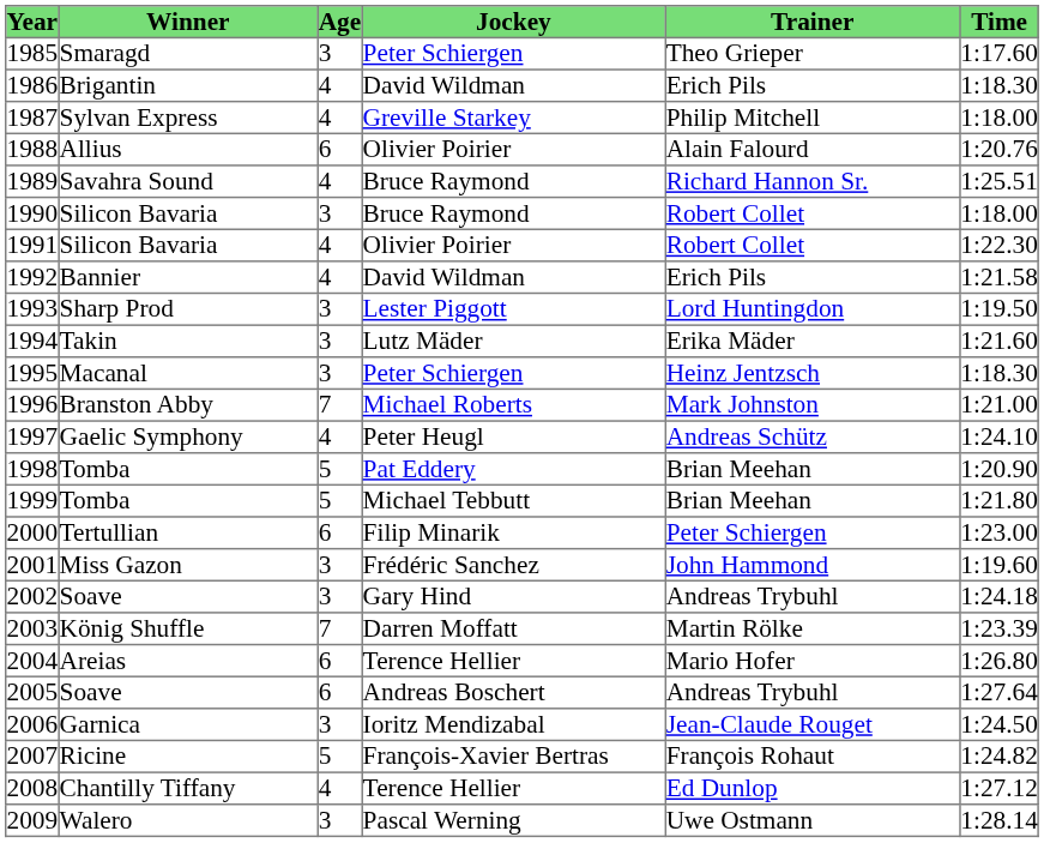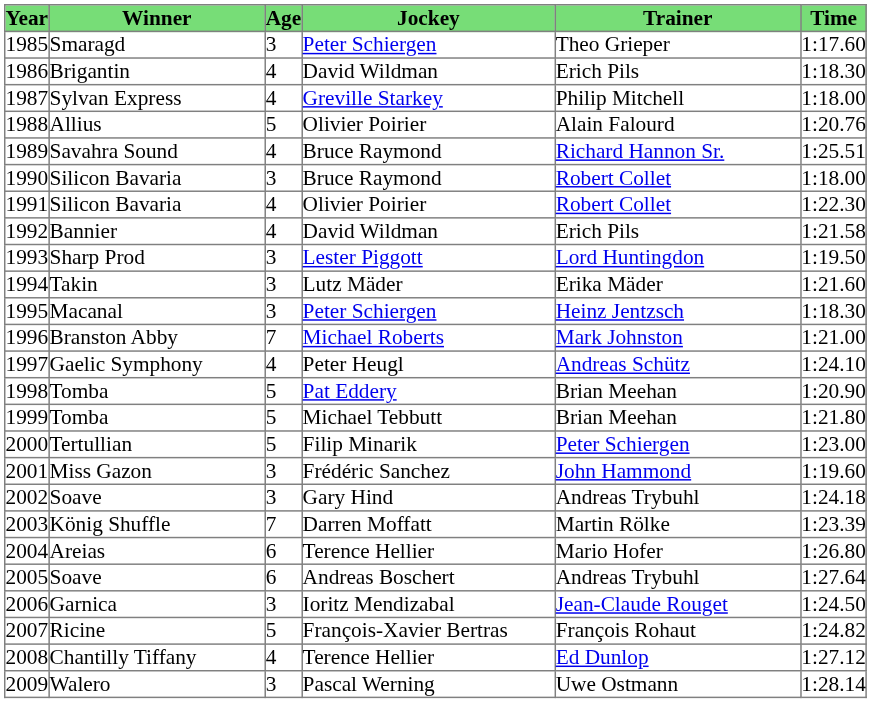 <table class = "sortable" | border="1" cellpadding="0" style="border-collapse: collapse; font-size:90%">
 <tr bgcolor="#77dd77" align="center">
 <th>Year</th>
 <th>Winner</th>
 <th>Age</th>
 <th>Jockey</th>
 <th>Trainer</th>
 <th>Time</th>
 </tr>
 <tr>
 <td>1985</td>
 <td width=145px>Smaragd</td>
 <td>3</td>
 <td width=170px><a href='#'>Peter Schiergen</a></td>
 <td width=165px>Theo Grieper</td>
 <td>1:17.60</td>
 </tr>
 <tr>
 <td>1986</td>
 <td>Brigantin</td>
 <td>4</td>
 <td>David Wildman</td>
 <td>Erich Pils</td>
 <td>1:18.30</td>
 </tr>
 <tr>
 <td>1987</td>
 <td>Sylvan Express</td>
 <td>4</td>
 <td><a href='#'>Greville Starkey</a></td>
 <td>Philip Mitchell</td>
 <td>1:18.00</td>
 </tr>
 <tr>
 <td>1988</td>
 <td>Allius</td>
-<td>6</td>
+<td>5</td>
 <td>Olivier Poirier</td>
 <td>Alain Falourd</td>
 <td>1:20.76</td>
 </tr>
 <tr>
 <td>1989</td>
 <td>Savahra Sound</td>
 <td>4</td>
 <td>Bruce Raymond</td>
 <td><a href='#'>Richard Hannon Sr.</a></td>
 <td>1:25.51</td>
 </tr>
 <tr>
 <td>1990</td>
 <td>Silicon Bavaria</td>
 <td>3</td>
 <td>Bruce Raymond</td>
 <td><a href='#'>Robert Collet</a></td>
 <td>1:18.00</td>
 </tr>
 <tr>
 <td>1991</td>
 <td>Silicon Bavaria</td>
 <td>4</td>
 <td>Olivier Poirier</td>
 <td><a href='#'>Robert Collet</a></td>
 <td>1:22.30</td>
 </tr>
 <tr>
 <td>1992</td>
 <td>Bannier</td>
 <td>4</td>
 <td>David Wildman</td>
 <td>Erich Pils</td>
 <td>1:21.58</td>
 </tr>
 <tr>
 <td>1993</td>
 <td>Sharp Prod</td>
 <td>3</td>
 <td><a href='#'>Lester Piggott</a></td>
 <td><a href='#'>Lord Huntingdon</a></td>
 <td>1:19.50</td>
 </tr>
 <tr>
 <td>1994</td>
 <td>Takin</td>
 <td>3</td>
 <td>Lutz Mäder</td>
 <td>Erika Mäder</td>
 <td>1:21.60</td>
 </tr>
 <tr>
 <td>1995</td>
 <td>Macanal</td>
 <td>3</td>
 <td><a href='#'>Peter Schiergen</a></td>
 <td><a href='#'>Heinz Jentzsch</a></td>
 <td>1:18.30</td>
 </tr>
 <tr>
 <td>1996</td>
 <td>Branston Abby</td>
 <td>7</td>
 <td><a href='#'>Michael Roberts</a></td>
 <td><a href='#'>Mark Johnston</a></td>
 <td>1:21.00</td>
 </tr>
 <tr>
 <td>1997</td>
 <td>Gaelic Symphony</td>
 <td>4</td>
 <td>Peter Heugl</td>
 <td><a href='#'>Andreas Schütz</a></td>
 <td>1:24.10</td>
 </tr>
 <tr>
 <td>1998</td>
 <td>Tomba</td>
 <td>5</td>
 <td><a href='#'>Pat Eddery</a></td>
 <td>Brian Meehan</td>
 <td>1:20.90</td>
 </tr>
 <tr>
 <td>1999</td>
 <td>Tomba</td>
 <td>5</td>
 <td>Michael Tebbutt</td>
 <td>Brian Meehan</td>
 <td>1:21.80</td>
 </tr>
 <tr>
 <td>2000</td>
 <td>Tertullian</td>
-<td>6</td>
+<td>5</td>
 <td>Filip Minarik</td>
 <td><a href='#'>Peter Schiergen</a></td>
 <td>1:23.00</td>
 </tr>
 <tr>
 <td>2001</td>
 <td>Miss Gazon</td>
 <td>3</td>
 <td>Frédéric Sanchez</td>
 <td><a href='#'>John Hammond</a></td>
 <td>1:19.60</td>
 </tr>
 <tr>
 <td>2002</td>
 <td>Soave</td>
 <td>3</td>
 <td>Gary Hind</td>
 <td>Andreas Trybuhl</td>
 <td>1:24.18</td>
 </tr>
 <tr>
 <td>2003</td>
 <td>König Shuffle</td>
 <td>7</td>
 <td>Darren Moffatt</td>
 <td>Martin Rölke</td>
 <td>1:23.39</td>
 </tr>
 <tr>
 <td>2004</td>
 <td>Areias</td>
 <td>6</td>
 <td>Terence Hellier</td>
 <td>Mario Hofer</td>
 <td>1:26.80</td>
 </tr>
 <tr>
 <td>2005</td>
 <td>Soave</td>
 <td>6</td>
 <td>Andreas Boschert</td>
 <td>Andreas Trybuhl</td>
 <td>1:27.64</td>
 </tr>
 <tr>
 <td>2006</td>
 <td>Garnica</td>
 <td>3</td>
 <td>Ioritz Mendizabal</td>
 <td><a href='#'>Jean-Claude Rouget</a></td>
 <td>1:24.50</td>
 </tr>
 <tr>
 <td>2007</td>
 <td>Ricine</td>
 <td>5</td>
 <td>François-Xavier Bertras</td>
 <td>François Rohaut</td>
 <td>1:24.82</td>
 </tr>
 <tr>
 <td>2008</td>
 <td>Chantilly Tiffany</td>
 <td>4</td>
 <td>Terence Hellier</td>
 <td><a href='#'>Ed Dunlop</a></td>
 <td>1:27.12</td>
 </tr>
 <tr>
 <td>2009</td>
 <td>Walero</td>
 <td>3</td>
 <td>Pascal Werning</td>
 <td>Uwe Ostmann</td>
 <td>1:28.14</td>
 </tr>
 </table>
